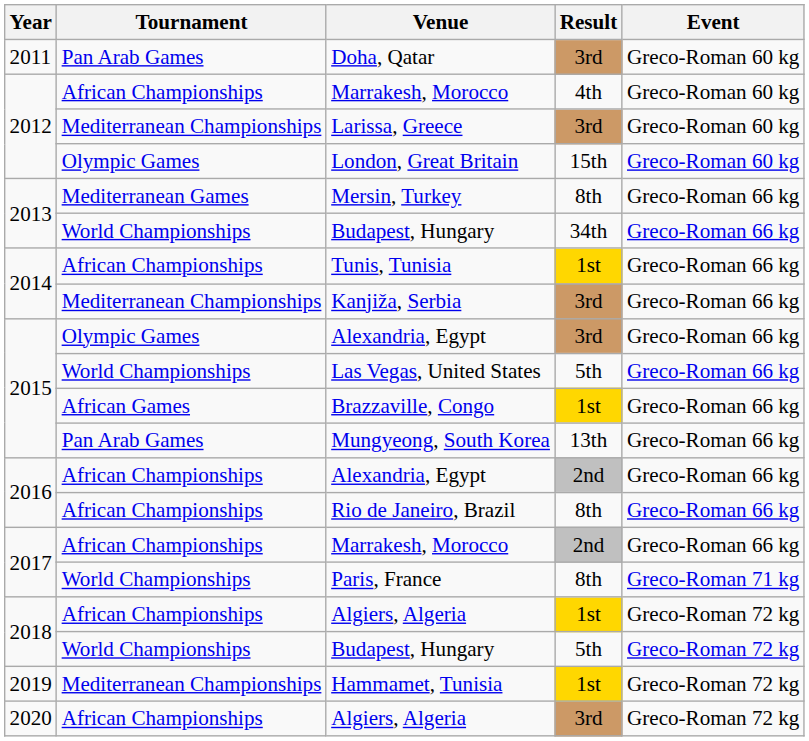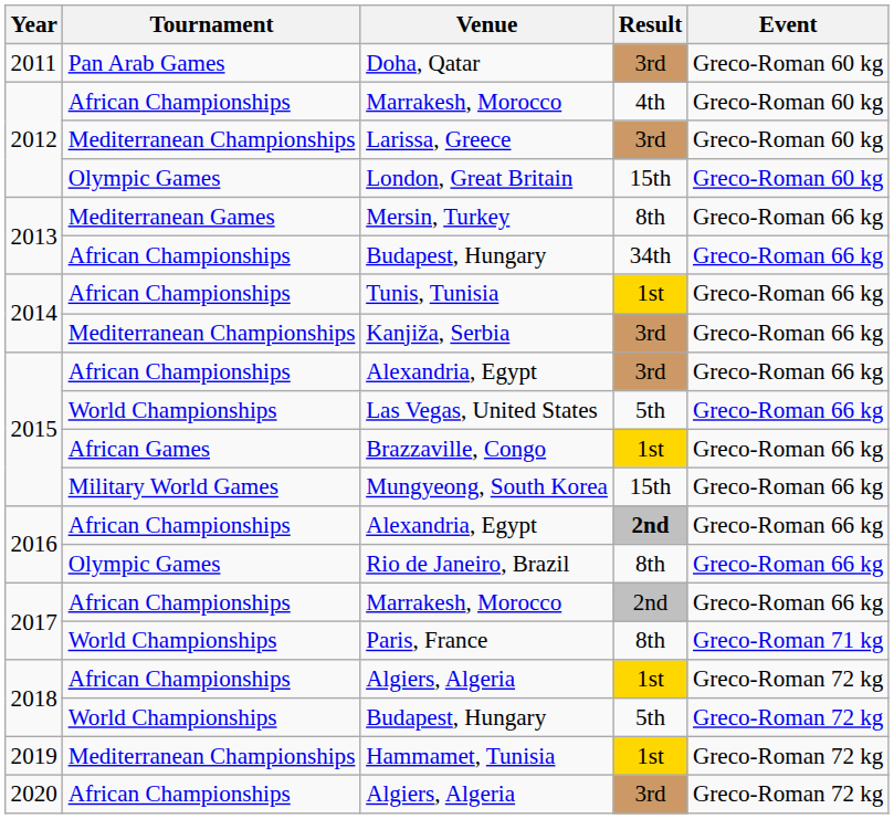 <table class="wikitable" style="font-size:95%;">
 <tr>
 <th>Year</th>
 <th>Tournament</th>
 <th>Venue</th>
 <th>Result</th>
 <th>Event</th>
 </tr>
 <tr>
 <td>2011</td>
 <td><a href='#'>Pan Arab Games</a></td>
 <td> <a href='#'>Doha</a>, Qatar</td>
 <td align="center" bgcolor=cc9966>3rd</td>
 <td>Greco-Roman 60 kg</td>
 </tr>
 <tr>
 <td rowspan=3>2012</td>
 <td><a href='#'>African Championships</a></td>
 <td> <a href='#'>Marrakesh</a>, <a href='#'>Morocco</a></td>
 <td align="center">4th</td>
 <td>Greco-Roman 60 kg</td>
 </tr>
 <tr>
 <td><a href='#'>Mediterranean Championships</a></td>
 <td> <a href='#'>Larissa</a>, <a href='#'>Greece</a></td>
 <td align="center" bgcolor=cc9966>3rd</td>
 <td>Greco-Roman 60 kg</td>
 </tr>
 <tr>
 <td><a href='#'>Olympic Games</a></td>
 <td> <a href='#'>London</a>, <a href='#'>Great Britain</a></td>
 <td align="center">15th</td>
 <td><a href='#'>Greco-Roman 60 kg</a></td>
 </tr>
 <tr>
 <td rowspan=2>2013</td>
 <td><a href='#'>Mediterranean Games</a></td>
 <td> <a href='#'>Mersin</a>, <a href='#'>Turkey</a></td>
 <td align="center">8th</td>
 <td>Greco-Roman 66 kg</td>
 </tr>
 <tr>
-<td><a href='#'>World Championships</a></td>
+<td><a href='#'>African Championships</a></td>
 <td> <a href='#'>Budapest</a>, Hungary</td>
 <td align="center">34th</td>
 <td><a href='#'>Greco-Roman 66 kg</a></td>
 </tr>
 <tr>
 <td rowspan=2>2014</td>
 <td><a href='#'>African Championships</a></td>
 <td> <a href='#'>Tunis</a>, <a href='#'>Tunisia</a></td>
 <td align="center" bgcolor=gold>1st</td>
 <td>Greco-Roman 66 kg</td>
 </tr>
 <tr>
 <td><a href='#'>Mediterranean Championships</a></td>
 <td> <a href='#'>Kanjiža</a>, <a href='#'>Serbia</a></td>
 <td align="center" bgcolor=cc9966>3rd</td>
 <td>Greco-Roman 66 kg</td>
 </tr>
 <tr>
 <td rowspan=4>2015</td>
-<td><a href='#'>Olympic Games</a></td>
+<td><a href='#'>African Championships</a></td>
 <td> <a href='#'>Alexandria</a>, Egypt</td>
 <td align="center" bgcolor=cc9966>3rd</td>
 <td>Greco-Roman 66 kg</td>
 </tr>
 <tr>
 <td><a href='#'>World Championships</a></td>
 <td> <a href='#'>Las Vegas</a>, United States</td>
 <td align="center">5th</td>
 <td><a href='#'>Greco-Roman 66 kg</a></td>
 </tr>
 <tr>
 <td><a href='#'>African Games</a></td>
 <td> <a href='#'>Brazzaville</a>, <a href='#'>Congo</a></td>
 <td align="center" bgcolor=gold>1st</td>
 <td>Greco-Roman 66 kg</td>
 </tr>
 <tr>
-<td><a href='#'>Pan Arab Games</a></td>
+<td><a href='#'>Military World Games</a></td>
 <td> <a href='#'>Mungyeong</a>, <a href='#'>South Korea</a></td>
-<td align="center">13th</td>
+<td align="center">15th</td>
 <td>Greco-Roman 66 kg</td>
 </tr>
 <tr>
 <td rowspan=2>2016</td>
 <td><a href='#'>African Championships</a></td>
 <td> <a href='#'>Alexandria</a>, Egypt</td>
-<td align="center" bgcolor=silver>2nd</td>
+<td align="center" bgcolor=silver><strong>2nd</strong></td>
 <td>Greco-Roman 66 kg</td>
 </tr>
 <tr>
-<td><a href='#'>African Championships</a></td>
+<td><a href='#'>Olympic Games</a></td>
 <td> <a href='#'>Rio de Janeiro</a>, Brazil</td>
 <td align="center">8th</td>
 <td><a href='#'>Greco-Roman 66 kg</a></td>
 </tr>
 <tr>
 <td rowspan=2>2017</td>
 <td><a href='#'>African Championships</a></td>
 <td> <a href='#'>Marrakesh</a>, <a href='#'>Morocco</a></td>
 <td align="center" bgcolor=silver>2nd</td>
 <td>Greco-Roman 66 kg</td>
 </tr>
 <tr>
 <td><a href='#'>World Championships</a></td>
 <td> <a href='#'>Paris</a>, France</td>
 <td align="center">8th</td>
 <td><a href='#'>Greco-Roman 71 kg</a></td>
 </tr>
 <tr>
 <td rowspan=2>2018</td>
 <td><a href='#'>African Championships</a></td>
 <td> <a href='#'>Algiers</a>, <a href='#'>Algeria</a></td>
 <td align="center" bgcolor=gold>1st</td>
 <td>Greco-Roman 72 kg</td>
 </tr>
 <tr>
 <td><a href='#'>World Championships</a></td>
 <td> <a href='#'>Budapest</a>, Hungary</td>
 <td align="center">5th</td>
 <td><a href='#'>Greco-Roman 72 kg</a></td>
 </tr>
 <tr>
 <td>2019</td>
 <td><a href='#'>Mediterranean Championships</a></td>
 <td> <a href='#'>Hammamet</a>, <a href='#'>Tunisia</a></td>
 <td align="center" bgcolor=gold>1st</td>
 <td>Greco-Roman 72 kg</td>
 </tr>
 <tr>
 <td>2020</td>
 <td><a href='#'>African Championships</a></td>
 <td> <a href='#'>Algiers</a>, <a href='#'>Algeria</a></td>
 <td align="center" bgcolor=cc9966>3rd</td>
 <td>Greco-Roman 72 kg</td>
 </tr>
 </table>
